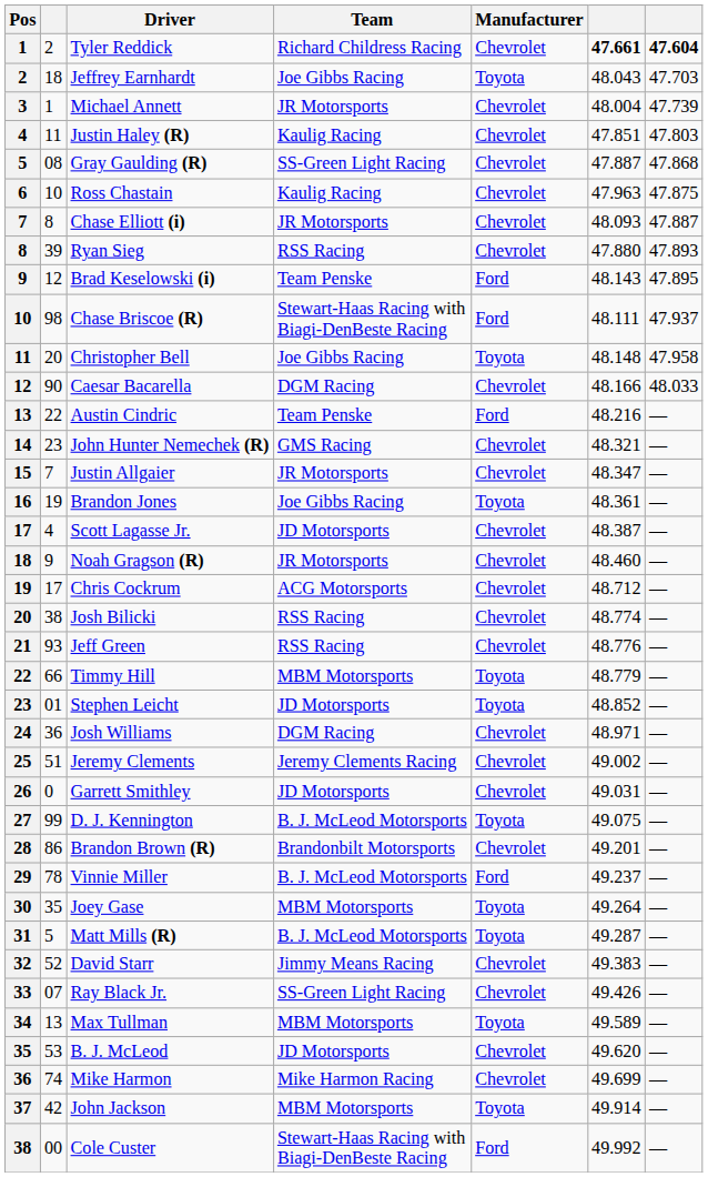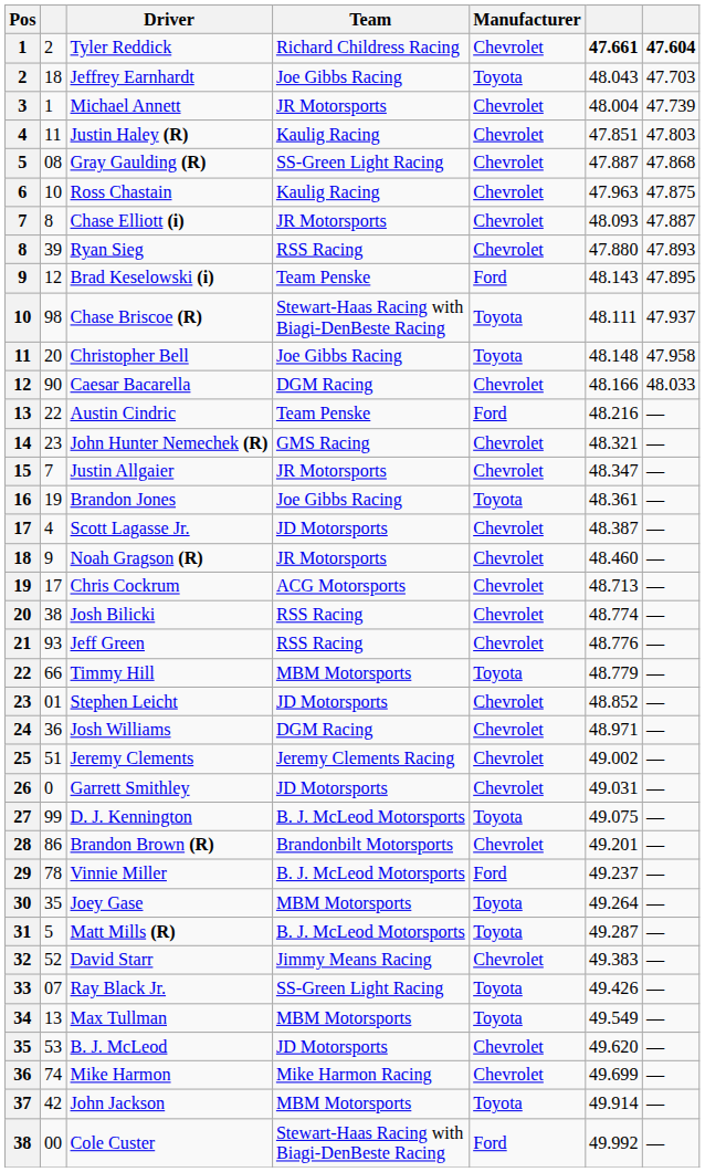 <table class="wikitable sortable" style="font-size:98%">
 <tr>
 <th>Pos</th>
 <th></th>
 <th>Driver</th>
 <th>Team</th>
 <th>Manufacturer</th>
 <th></th>
 <th></th>
 </tr>
 <tr>
 <th>1</th>
 <td>2</td>
 <td><a href='#'>Tyler Reddick</a></td>
 <td><a href='#'>Richard Childress Racing</a></td>
 <td><a href='#'>Chevrolet</a></td>
 <td><strong>47.661</strong></td>
 <td><strong>47.604</strong></td>
 </tr>
 <tr>
 <th>2</th>
 <td>18</td>
 <td><a href='#'>Jeffrey Earnhardt</a></td>
 <td><a href='#'>Joe Gibbs Racing</a></td>
 <td><a href='#'>Toyota</a></td>
 <td>48.043</td>
 <td>47.703</td>
 </tr>
 <tr>
 <th>3</th>
 <td>1</td>
 <td><a href='#'>Michael Annett</a></td>
 <td><a href='#'>JR Motorsports</a></td>
 <td><a href='#'>Chevrolet</a></td>
 <td>48.004</td>
 <td>47.739</td>
 </tr>
 <tr>
 <th>4</th>
 <td>11</td>
 <td><a href='#'>Justin Haley</a> <strong>(R)</strong></td>
 <td><a href='#'>Kaulig Racing</a></td>
 <td><a href='#'>Chevrolet</a></td>
 <td>47.851</td>
 <td>47.803</td>
 </tr>
 <tr>
 <th>5</th>
 <td>08</td>
 <td><a href='#'>Gray Gaulding</a> <strong>(R)</strong></td>
 <td><a href='#'>SS-Green Light Racing</a></td>
 <td><a href='#'>Chevrolet</a></td>
 <td>47.887</td>
 <td>47.868</td>
 </tr>
 <tr>
 <th>6</th>
 <td>10</td>
 <td><a href='#'>Ross Chastain</a></td>
 <td><a href='#'>Kaulig Racing</a></td>
 <td><a href='#'>Chevrolet</a></td>
 <td>47.963</td>
 <td>47.875</td>
 </tr>
 <tr>
 <th>7</th>
 <td>8</td>
 <td><a href='#'>Chase Elliott</a> <strong>(i)</strong></td>
 <td><a href='#'>JR Motorsports</a></td>
 <td><a href='#'>Chevrolet</a></td>
 <td>48.093</td>
 <td>47.887</td>
 </tr>
 <tr>
 <th>8</th>
 <td>39</td>
 <td><a href='#'>Ryan Sieg</a></td>
 <td><a href='#'>RSS Racing</a></td>
 <td><a href='#'>Chevrolet</a></td>
 <td>47.880</td>
 <td>47.893</td>
 </tr>
 <tr>
 <th>9</th>
 <td>12</td>
 <td><a href='#'>Brad Keselowski</a> <strong>(i)</strong></td>
 <td><a href='#'>Team Penske</a></td>
 <td><a href='#'>Ford</a></td>
 <td>48.143</td>
 <td>47.895</td>
 </tr>
 <tr>
 <th>10</th>
 <td>98</td>
 <td><a href='#'>Chase Briscoe</a> <strong>(R)</strong></td>
 <td><a href='#'>Stewart-Haas Racing</a> with <br> <a href='#'>Biagi-DenBeste Racing</a></td>
-<td><a href='#'>Ford</a></td>
+<td><a href='#'>Toyota</a></td>
 <td>48.111</td>
 <td>47.937</td>
 </tr>
 <tr>
 <th>11</th>
 <td>20</td>
 <td><a href='#'>Christopher Bell</a></td>
 <td><a href='#'>Joe Gibbs Racing</a></td>
 <td><a href='#'>Toyota</a></td>
 <td>48.148</td>
 <td>47.958</td>
 </tr>
 <tr>
 <th>12</th>
 <td>90</td>
 <td><a href='#'>Caesar Bacarella</a></td>
 <td><a href='#'>DGM Racing</a></td>
 <td><a href='#'>Chevrolet</a></td>
 <td>48.166</td>
 <td>48.033</td>
 </tr>
 <tr>
 <th>13</th>
 <td>22</td>
 <td><a href='#'>Austin Cindric</a></td>
 <td><a href='#'>Team Penske</a></td>
 <td><a href='#'>Ford</a></td>
 <td>48.216</td>
 <td>—</td>
 </tr>
 <tr>
 <th>14</th>
 <td>23</td>
 <td><a href='#'>John Hunter Nemechek</a> <strong>(R)</strong></td>
 <td><a href='#'>GMS Racing</a></td>
 <td><a href='#'>Chevrolet</a></td>
 <td>48.321</td>
 <td>—</td>
 </tr>
 <tr>
 <th>15</th>
 <td>7</td>
 <td><a href='#'>Justin Allgaier</a></td>
 <td><a href='#'>JR Motorsports</a></td>
 <td><a href='#'>Chevrolet</a></td>
 <td>48.347</td>
 <td>—</td>
 </tr>
 <tr>
 <th>16</th>
 <td>19</td>
 <td><a href='#'>Brandon Jones</a></td>
 <td><a href='#'>Joe Gibbs Racing</a></td>
 <td><a href='#'>Toyota</a></td>
 <td>48.361</td>
 <td>—</td>
 </tr>
 <tr>
 <th>17</th>
 <td>4</td>
 <td><a href='#'>Scott Lagasse Jr.</a></td>
 <td><a href='#'>JD Motorsports</a></td>
 <td><a href='#'>Chevrolet</a></td>
 <td>48.387</td>
 <td>—</td>
 </tr>
 <tr>
 <th>18</th>
 <td>9</td>
 <td><a href='#'>Noah Gragson</a> <strong>(R)</strong></td>
 <td><a href='#'>JR Motorsports</a></td>
 <td><a href='#'>Chevrolet</a></td>
 <td>48.460</td>
 <td>—</td>
 </tr>
 <tr>
 <th>19</th>
 <td>17</td>
 <td><a href='#'>Chris Cockrum</a></td>
 <td><a href='#'>ACG Motorsports</a></td>
 <td><a href='#'>Chevrolet</a></td>
-<td>48.712</td>
+<td>48.713</td>
 <td>—</td>
 </tr>
 <tr>
 <th>20</th>
 <td>38</td>
 <td><a href='#'>Josh Bilicki</a></td>
 <td><a href='#'>RSS Racing</a></td>
 <td><a href='#'>Chevrolet</a></td>
 <td>48.774</td>
 <td>—</td>
 </tr>
 <tr>
 <th>21</th>
 <td>93</td>
 <td><a href='#'>Jeff Green</a></td>
 <td><a href='#'>RSS Racing</a></td>
 <td><a href='#'>Chevrolet</a></td>
 <td>48.776</td>
 <td>—</td>
 </tr>
 <tr>
 <th>22</th>
 <td>66</td>
 <td><a href='#'>Timmy Hill</a></td>
 <td><a href='#'>MBM Motorsports</a></td>
 <td><a href='#'>Toyota</a></td>
 <td>48.779</td>
 <td>—</td>
 </tr>
 <tr>
 <th>23</th>
 <td>01</td>
 <td><a href='#'>Stephen Leicht</a></td>
 <td><a href='#'>JD Motorsports</a></td>
-<td><a href='#'>Toyota</a></td>
+<td><a href='#'>Chevrolet</a></td>
 <td>48.852</td>
 <td>—</td>
 </tr>
 <tr>
 <th>24</th>
 <td>36</td>
 <td><a href='#'>Josh Williams</a></td>
 <td><a href='#'>DGM Racing</a></td>
 <td><a href='#'>Chevrolet</a></td>
 <td>48.971</td>
 <td>—</td>
 </tr>
 <tr>
 <th>25</th>
 <td>51</td>
 <td><a href='#'>Jeremy Clements</a></td>
 <td><a href='#'>Jeremy Clements Racing</a></td>
 <td><a href='#'>Chevrolet</a></td>
 <td>49.002</td>
 <td>—</td>
 </tr>
 <tr>
 <th>26</th>
 <td>0</td>
 <td><a href='#'>Garrett Smithley</a></td>
 <td><a href='#'>JD Motorsports</a></td>
 <td><a href='#'>Chevrolet</a></td>
 <td>49.031</td>
 <td>—</td>
 </tr>
 <tr>
 <th>27</th>
 <td>99</td>
 <td><a href='#'>D. J. Kennington</a></td>
 <td><a href='#'>B. J. McLeod Motorsports</a></td>
 <td><a href='#'>Toyota</a></td>
 <td>49.075</td>
 <td>—</td>
 </tr>
 <tr>
 <th>28</th>
 <td>86</td>
 <td><a href='#'>Brandon Brown</a> <strong>(R)</strong></td>
 <td><a href='#'>Brandonbilt Motorsports</a></td>
 <td><a href='#'>Chevrolet</a></td>
 <td>49.201</td>
 <td>—</td>
 </tr>
 <tr>
 <th>29</th>
 <td>78</td>
 <td><a href='#'>Vinnie Miller</a></td>
 <td><a href='#'>B. J. McLeod Motorsports</a></td>
 <td><a href='#'>Ford</a></td>
 <td>49.237</td>
 <td>—</td>
 </tr>
 <tr>
 <th>30</th>
 <td>35</td>
 <td><a href='#'>Joey Gase</a></td>
 <td><a href='#'>MBM Motorsports</a></td>
 <td><a href='#'>Toyota</a></td>
 <td>49.264</td>
 <td>—</td>
 </tr>
 <tr>
 <th>31</th>
 <td>5</td>
 <td><a href='#'>Matt Mills</a> <strong>(R)</strong></td>
 <td><a href='#'>B. J. McLeod Motorsports</a></td>
 <td><a href='#'>Toyota</a></td>
 <td>49.287</td>
 <td>—</td>
 </tr>
 <tr>
 <th>32</th>
 <td>52</td>
 <td><a href='#'>David Starr</a></td>
 <td><a href='#'>Jimmy Means Racing</a></td>
 <td><a href='#'>Chevrolet</a></td>
 <td>49.383</td>
 <td>—</td>
 </tr>
 <tr>
 <th>33</th>
 <td>07</td>
 <td><a href='#'>Ray Black Jr.</a></td>
 <td><a href='#'>SS-Green Light Racing</a></td>
-<td><a href='#'>Chevrolet</a></td>
+<td><a href='#'>Toyota</a></td>
 <td>49.426</td>
 <td>—</td>
 </tr>
 <tr>
 <th>34</th>
 <td>13</td>
 <td><a href='#'>Max Tullman</a></td>
 <td><a href='#'>MBM Motorsports</a></td>
 <td><a href='#'>Toyota</a></td>
-<td>49.589</td>
+<td>49.549</td>
 <td>—</td>
 </tr>
 <tr>
 <th>35</th>
 <td>53</td>
 <td><a href='#'>B. J. McLeod</a></td>
 <td><a href='#'>JD Motorsports</a></td>
 <td><a href='#'>Chevrolet</a></td>
 <td>49.620</td>
 <td>—</td>
 </tr>
 <tr>
 <th>36</th>
 <td>74</td>
 <td><a href='#'>Mike Harmon</a></td>
 <td><a href='#'>Mike Harmon Racing</a></td>
 <td><a href='#'>Chevrolet</a></td>
 <td>49.699</td>
 <td>—</td>
 </tr>
 <tr>
 <th>37</th>
 <td>42</td>
 <td><a href='#'>John Jackson</a></td>
 <td><a href='#'>MBM Motorsports</a></td>
 <td><a href='#'>Toyota</a></td>
 <td>49.914</td>
 <td>—</td>
 </tr>
 <tr>
 <th>38</th>
 <td>00</td>
 <td><a href='#'>Cole Custer</a></td>
 <td><a href='#'>Stewart-Haas Racing</a> with <br> <a href='#'>Biagi-DenBeste Racing</a></td>
 <td><a href='#'>Ford</a></td>
 <td>49.992</td>
 <td>—</td>
 </tr>
 <tr>
 </tr>
 </table>
